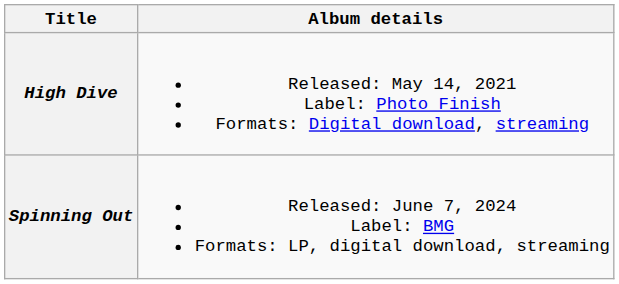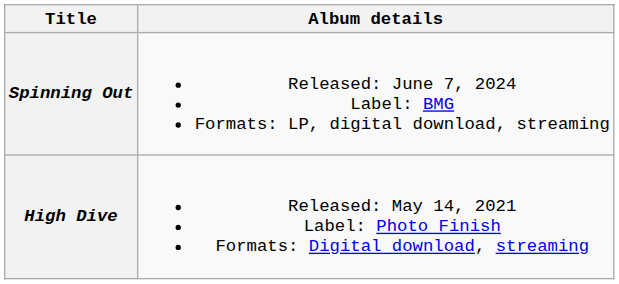 <table class="wikitable plainrowheaders" style="text-align:center;">
 <tr>
 <th scope="col">Title</th>
 <th scope="col">Album details</th>
 </tr>
 <tr>
+<th scope="row"><em>Spinning Out</em></th>
+<td><br><ul><li>Released: June 7, 2024</li><li>Label: <a href='#'>BMG</a></li><li>Formats: LP, digital download, streaming</li></ul></td>
+</tr>
+<tr>
 <th scope="row"><em>High Dive</em></th>
 <td><br><ul><li>Released: May 14, 2021</li><li>Label: <a href='#'>Photo Finish</a></li><li>Formats: <a href='#'>Digital download</a>, <a href='#'>streaming</a></li></ul></td>
 </tr>
-<tr>
-<th scope="row"><em>Spinning Out</em></th>
-<td><br><ul><li>Released: June 7, 2024</li><li>Label: <a href='#'>BMG</a></li><li>Formats: LP, digital download, streaming</li></ul></td>
-</tr>
 </table>
